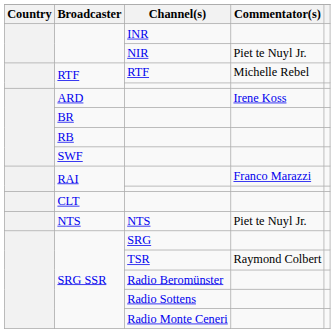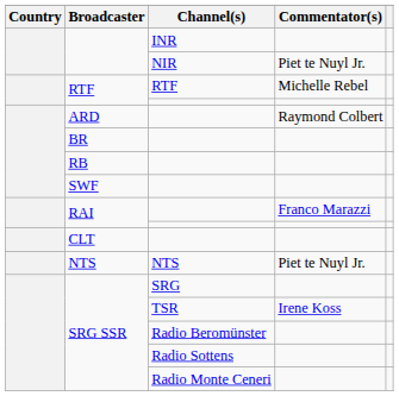 <table class="wikitable plainrowheaders sticky-header">
 <tr>
 </tr>
 <tr>
 <th scope="col">Country</th>
 <th scope="col">Broadcaster</th>
 <th scope="col">Channel(s)</th>
 <th scope="col">Commentator(s)</th>
 <th scope="col"></th>
 </tr>
 <tr>
 <th scope="rowgroup" rowspan=2></th>
 <td rowspan="2"></td>
 <td><a href='#'>INR</a></td>
 <td></td>
 <td style="text-align:center"></td>
 </tr>
 <tr>
 <td><a href='#'>NIR</a></td>
 <td>Piet te Nuyl Jr.</td>
 <td style="text-align:center"></td>
 </tr>
 <tr>
 <th scope="rowgroup" rowspan="2"></th>
 <td rowspan="2"><a href='#'>RTF</a></td>
 <td><a href='#'>RTF</a></td>
 <td>Michelle Rebel</td>
 <td style="text-align:center"></td>
 </tr>
 <tr>
 <td></td>
 <td></td>
 <td style="text-align:center"></td>
 </tr>
 <tr>
 <th scope="rowgroup" rowspan="4"></th>
 <td><a href='#'>ARD</a></td>
 <td></td>
-<td><a href='#'>Irene Koss</a></td>
+<td>Raymond Colbert</td>
 <td style="text-align:center"></td>
 </tr>
 <tr>
 <td><a href='#'>BR</a></td>
 <td></td>
 <td></td>
 <td style="text-align:center"></td>
 </tr>
 <tr>
 <td><a href='#'>RB</a></td>
 <td></td>
 <td></td>
 <td style="text-align:center"></td>
 </tr>
 <tr>
 <td><a href='#'>SWF</a></td>
 <td></td>
 <td></td>
 <td style="text-align:center"></td>
 </tr>
 <tr>
 <th scope="rowgroup" rowspan="2"></th>
 <td rowspan="2"><a href='#'>RAI</a></td>
 <td></td>
 <td><a href='#'>Franco Marazzi</a></td>
 <td style="text-align:center"></td>
 </tr>
 <tr>
 <td></td>
 <td></td>
 <td style="text-align:center"></td>
 </tr>
 <tr>
 <th scope="row"></th>
 <td><a href='#'>CLT</a></td>
 <td></td>
 <td></td>
 <td style="text-align:center"></td>
 </tr>
 <tr>
 <th scope="row"></th>
 <td><a href='#'>NTS</a></td>
 <td><a href='#'>NTS</a></td>
 <td>Piet te Nuyl Jr.</td>
 <td style="text-align:center"></td>
 </tr>
 <tr>
 <th scope="rowgroup" rowspan="5"></th>
 <td rowspan="5"><a href='#'>SRG SSR</a></td>
 <td><a href='#'>SRG</a></td>
 <td></td>
 <td style="text-align:center"></td>
 </tr>
 <tr>
 <td><a href='#'>TSR</a></td>
-<td>Raymond Colbert</td>
+<td><a href='#'>Irene Koss</a></td>
 <td style="text-align:center"></td>
 </tr>
 <tr>
 <td><a href='#'>Radio Beromünster</a></td>
 <td></td>
 <td style="text-align:center"></td>
 </tr>
 <tr>
 <td><a href='#'>Radio Sottens</a></td>
 <td></td>
 <td style="text-align:center"></td>
 </tr>
 <tr>
 <td><a href='#'>Radio Monte Ceneri</a></td>
 <td></td>
 <td style="text-align:center"></td>
 </tr>
 </table>
